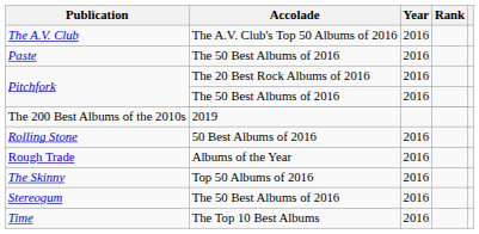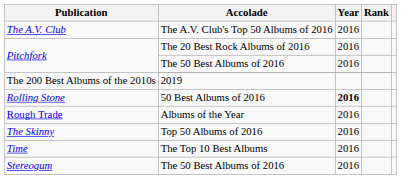 <table class="sortable wikitable">
 <tr>
 <th>Publication</th>
 <th>Accolade</th>
 <th>Year</th>
 <th>Rank</th>
 <th class="unsortable"></th>
 </tr>
 <tr>
 <td><em><a href='#'>The A.V. Club</a></em></td>
 <td>The A.V. Club's Top 50 Albums of 2016</td>
-<td>2016</td>
-<td></td>
-<td></td>
-</tr>
-<tr>
-<td><em><a href='#'>Paste</a></em></td>
-<td>The 50 Best Albums of 2016</td>
 <td>2016</td>
 <td></td>
 <td></td>
 </tr>
 <tr>
 <td rowspan="3"><em><a href='#'>Pitchfork</a></em></td>
 <td>The 20 Best Rock Albums of 2016</td>
 <td>2016</td>
 <td></td>
 <td></td>
 </tr>
 <tr>
 <td>The 50 Best Albums of 2016</td>
 <td>2016</td>
 <td></td>
 <td></td>
 </tr>
 <tr>
 </tr>
 <tr>
 <td>The 200 Best Albums of the 2010s</td>
 <td>2019</td>
 <td></td>
 <td></td>
 </tr>
 <tr>
 <td><em><a href='#'>Rolling Stone</a></em></td>
 <td>50 Best Albums of 2016</td>
-<td>2016</td>
+<td><strong>2016</strong></td>
 <td></td>
 <td></td>
 </tr>
 <tr>
 <td><a href='#'>Rough Trade</a></td>
 <td>Albums of the Year</td>
 <td>2016</td>
 <td></td>
 <td></td>
 </tr>
 <tr>
 <td><em><a href='#'>The Skinny</a></em></td>
 <td>Top 50 Albums of 2016</td>
 <td>2016</td>
 <td></td>
 <td></td>
 </tr>
 <tr>
+<td><em><a href='#'>Time</a></em></td>
+<td>The Top 10 Best Albums</td>
+<td>2016</td>
+<td></td>
+<td></td>
+</tr>
+<tr>
 <td><em><a href='#'>Stereogum</a></em></td>
 <td>The 50 Best Albums of 2016</td>
 <td>2016</td>
 <td></td>
 <td></td>
 </tr>
-<tr>
-<td><em><a href='#'>Time</a></em></td>
-<td>The Top 10 Best Albums</td>
-<td>2016</td>
-<td></td>
-<td></td>
-</tr>
 </table>
